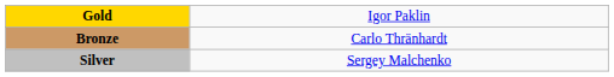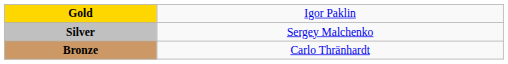 <table class="wikitable" style="text-align:center; " width="35%">
 <tr>
 <td bgcolor="gold"><strong>Gold</strong></td>
 <td><a href='#'>Igor Paklin</a><br>  <small><em></em></small></td>
 </tr>
 <tr>
+<td bgcolor="silver"><strong>Silver</strong></td>
+<td><a href='#'>Sergey Malchenko</a><br>  <small><em></em></small></td>
+</tr>
+<tr>
 <td bgcolor="CC9966"><strong>Bronze</strong></td>
 <td><a href='#'>Carlo Thränhardt</a><br>  <small><em></em></small></td>
 </tr>
-<tr>
-<td bgcolor="silver"><strong>Silver</strong></td>
-<td><a href='#'>Sergey Malchenko</a><br>  <small><em></em></small></td>
-</tr>
 </table>
